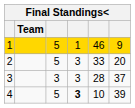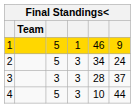 <table class="wikitable" style="text-align: center;">
 <tr>
 <th colspan=7>Final Standings<</th>
 </tr>
 <tr>
 <th></th>
 <th>Team</th>
 <th width=25></th>
 <th width=25></th>
 <th width=25></th>
 <th width=25></th>
 </tr>
 <tr style="background:gold;">
 <td>1</td>
 <td align=left></td>
 <td>5</td>
 <td>1</td>
 <td>46</td>
 <td>9</td>
 </tr>
 <tr>
 <td>2</td>
 <td align=left></td>
 <td>5</td>
 <td>3</td>
-<td>33</td>
-<td>20</td>
+<td>34</td>
+<td>24</td>
 </tr>
 <tr>
 <td>3</td>
 <td align=left></td>
 <td>3</td>
 <td>3</td>
 <td>28</td>
 <td>37</td>
 </tr>
 <tr>
 <td>4</td>
 <td align=left></td>
 <td>5</td>
-<td><strong>3</strong></td>
+<td>3</td>
 <td>10</td>
-<td>39</td>
+<td>44</td>
 </tr>
 </table>
